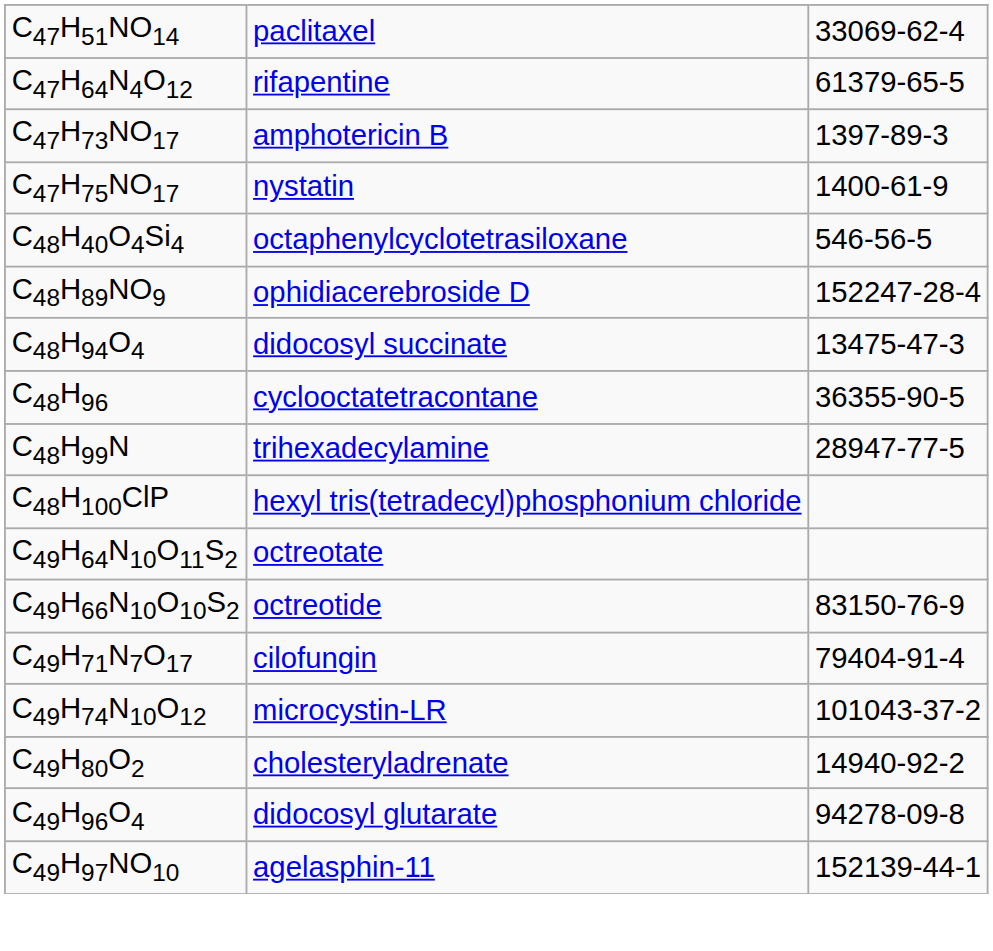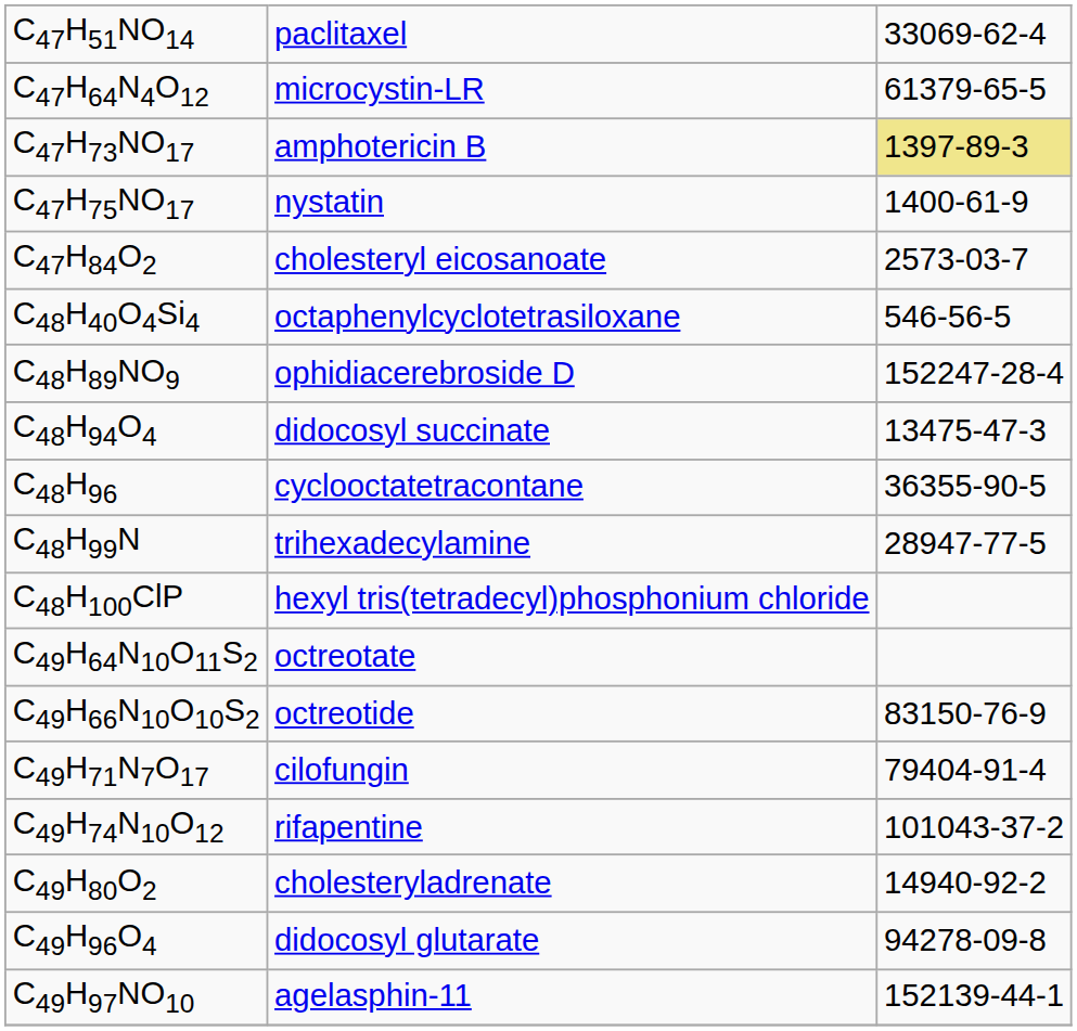 <table class= "wikitable">
 <tr>
 <td>C<sub>47</sub>H<sub>51</sub>NO<sub>14</sub></td>
 <td><a href='#'>paclitaxel</a></td>
 <td>33069-62-4</td>
 </tr>
 <tr>
 <td>C<sub>47</sub>H<sub>64</sub>N<sub>4</sub>O<sub>12</sub></td>
-<td><a href='#'>rifapentine</a></td>
+<td><a href='#'>microcystin-LR</a></td>
 <td>61379-65-5</td>
 </tr>
 <tr>
 <td>C<sub>47</sub>H<sub>73</sub>NO<sub>17</sub></td>
 <td><a href='#'>amphotericin B</a></td>
-<td>1397-89-3</td>
+<td style="background: khaki;">1397-89-3</td>
 </tr>
 <tr>
 <td>C<sub>47</sub>H<sub>75</sub>NO<sub>17</sub></td>
 <td><a href='#'>nystatin</a></td>
 <td>1400-61-9</td>
+</tr>
+<tr>
+<td>C<sub>47</sub>H<sub>84</sub>O<sub>2</sub></td>
+<td><a href='#'>cholesteryl eicosanoate</a></td>
+<td>2573-03-7</td>
 </tr>
 <tr>
 <td>C<sub>48</sub>H<sub>40</sub>O<sub>4</sub>Si<sub>4</sub></td>
 <td><a href='#'>octaphenylcyclotetrasiloxane</a></td>
 <td>546-56-5</td>
 </tr>
 <tr>
 <td>C<sub>48</sub>H<sub>89</sub>NO<sub>9</sub></td>
 <td><a href='#'>ophidiacerebroside D</a></td>
 <td>152247-28-4</td>
 </tr>
 <tr>
 <td>C<sub>48</sub>H<sub>94</sub>O<sub>4</sub></td>
 <td><a href='#'>didocosyl succinate</a></td>
 <td>13475-47-3</td>
 </tr>
 <tr>
 <td>C<sub>48</sub>H<sub>96</sub></td>
 <td><a href='#'>cyclooctatetracontane</a></td>
 <td>36355-90-5</td>
 </tr>
 <tr>
 <td>C<sub>48</sub>H<sub>99</sub>N</td>
 <td><a href='#'>trihexadecylamine</a></td>
 <td>28947-77-5</td>
 </tr>
 <tr>
 <td>C<sub>48</sub>H<sub>100</sub>ClP</td>
 <td><a href='#'>hexyl tris(tetradecyl)phosphonium chloride</a></td>
 <td></td>
 </tr>
 <tr>
 <td>C<sub>49</sub>H<sub>64</sub>N<sub>10</sub>O<sub>11</sub>S<sub>2</sub></td>
 <td><a href='#'>octreotate</a></td>
 <td></td>
 </tr>
 <tr>
 <td>C<sub>49</sub>H<sub>66</sub>N<sub>10</sub>O<sub>10</sub>S<sub>2</sub></td>
 <td><a href='#'>octreotide</a></td>
 <td>83150-76-9</td>
 </tr>
 <tr>
 <td>C<sub>49</sub>H<sub>71</sub>N<sub>7</sub>O<sub>17</sub></td>
 <td><a href='#'>cilofungin</a></td>
 <td>79404-91-4</td>
 </tr>
 <tr>
 <td>C<sub>49</sub>H<sub>74</sub>N<sub>10</sub>O<sub>12</sub></td>
-<td><a href='#'>microcystin-LR</a></td>
+<td><a href='#'>rifapentine</a></td>
 <td>101043-37-2</td>
 </tr>
 <tr>
 <td>C<sub>49</sub>H<sub>80</sub>O<sub>2</sub></td>
 <td><a href='#'>cholesteryladrenate</a></td>
 <td>14940-92-2</td>
 </tr>
 <tr>
 <td>C<sub>49</sub>H<sub>96</sub>O<sub>4</sub></td>
 <td><a href='#'>didocosyl glutarate</a></td>
 <td>94278-09-8</td>
 </tr>
 <tr>
 <td>C<sub>49</sub>H<sub>97</sub>NO<sub>10</sub></td>
 <td><a href='#'>agelasphin-11</a></td>
 <td>152139-44-1</td>
 </tr>
 <tr>
 </tr>
 </table>
